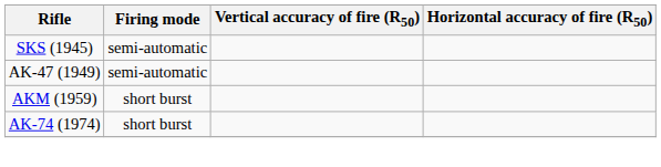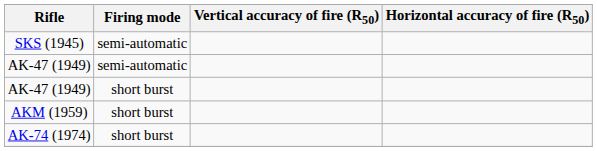 <table class="wikitable" style="text-align: center;">
 <tr>
 </tr>
 <tr>
 <th>Rifle</th>
 <th>Firing mode</th>
 <th>Vertical accuracy of fire (R<sub>50</sub>)</th>
 <th>Horizontal accuracy of fire (R<sub>50</sub>)</th>
 </tr>
 <tr>
 <td><a href='#'>SKS</a> (1945)</td>
 <td>semi-automatic</td>
 <td></td>
 <td></td>
 </tr>
 <tr>
 <td>AK-47 (1949)</td>
 <td>semi-automatic</td>
 <td></td>
 <td></td>
 </tr>
 <tr>
+<td>AK-47 (1949)</td>
+<td>short burst</td>
+<td></td>
+<td></td>
+</tr>
+<tr>
 <td><a href='#'>AKM</a> (1959)</td>
 <td>short burst</td>
 <td></td>
 <td></td>
 </tr>
 <tr>
 <td><a href='#'>AK-74</a> (1974)</td>
 <td>short burst</td>
 <td></td>
 <td></td>
 </tr>
 <tr>
 </tr>
 </table>
